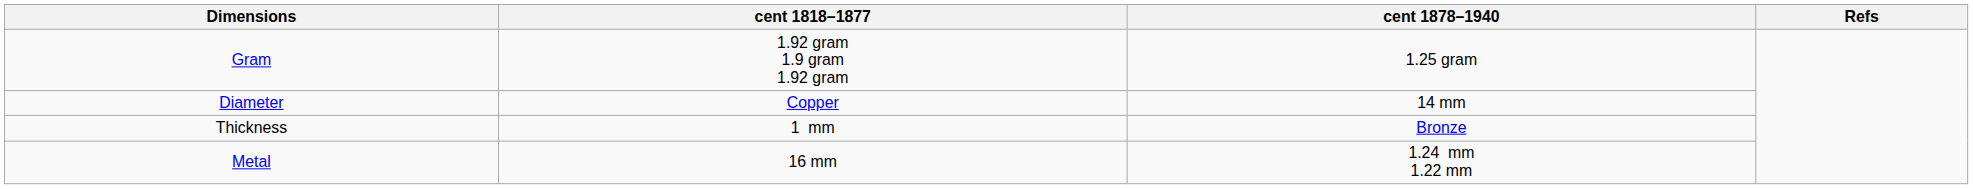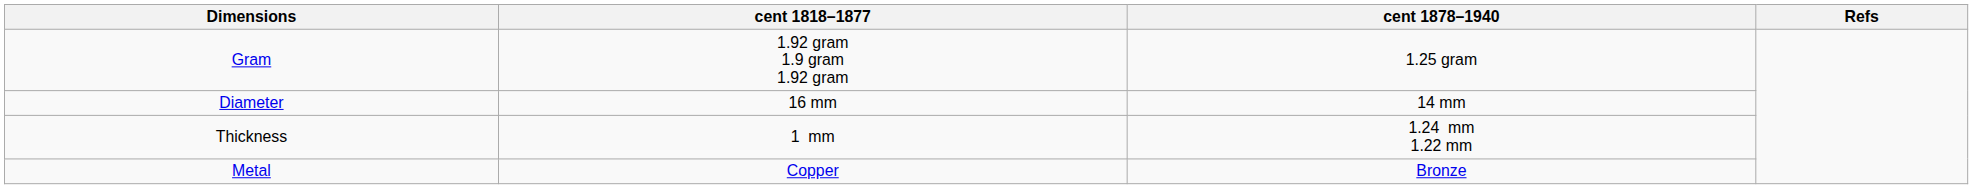 <table class="wikitable" style="width:100%; text-align: center">
 <tr>
 <th>Dimensions</th>
 <th> cent 1818–1877</th>
 <th> cent 1878–1940</th>
 <th>Refs</th>
 </tr>
 <tr>
 <td><a href='#'>Gram</a></td>
 <td>1.92 gram<br>1.9 gram<br>1.92 gram</td>
 <td>1.25 gram</td>
 <td rowspan="4"></td>
 </tr>
 <tr>
 <td><a href='#'>Diameter</a></td>
-<td><a href='#'>Copper</a></td>
+<td>16 mm</td>
 <td>14 mm</td>
 </tr>
 <tr>
 <td>Thickness</td>
 <td>1  mm </td>
-<td><a href='#'>Bronze</a></td>
+<td>1.24  mm<br>1.22 mm</td>
 </tr>
 <tr>
 <td><a href='#'>Metal</a></td>
-<td>16 mm</td>
-<td>1.24  mm<br>1.22 mm</td>
+<td><a href='#'>Copper</a></td>
+<td><a href='#'>Bronze</a></td>
 </tr>
 </table>
